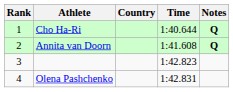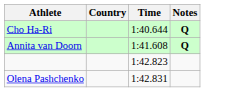 <table class="wikitable sortable" style="text-align:center">
 <tr>
-<th>Rank</th>
 <th>Athlete</th>
 <th>Country</th>
 <th>Time</th>
 <th>Notes</th>
 </tr>
 <tr bgcolor="#ccffcc">
-<td>1</td>
 <td align=left><a href='#'>Cho Ha-Ri</a></td>
 <td align=left></td>
 <td>1:40.644</td>
 <td><strong>Q</strong></td>
 </tr>
 <tr bgcolor="#ccffcc">
-<td>2</td>
 <td align=left><a href='#'>Annita van Doorn</a></td>
 <td align=left></td>
 <td>1:41.608</td>
 <td><strong>Q</strong></td>
 </tr>
 <tr>
-<td>3</td>
 <td align=left></td>
 <td align=left></td>
 <td>1:42.823</td>
 <td></td>
 </tr>
 <tr>
-<td>4</td>
 <td align=left><a href='#'>Olena Pashchenko</a></td>
 <td align=left></td>
 <td>1:42.831</td>
 <td></td>
 </tr>
 </table>
